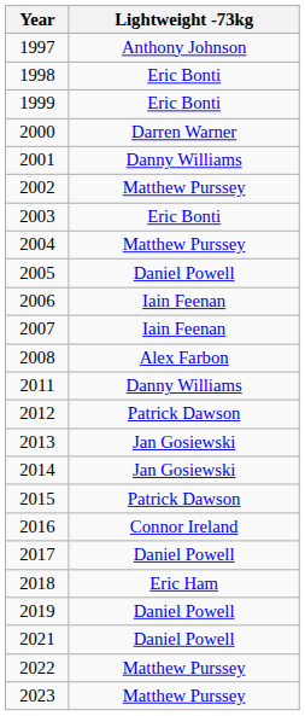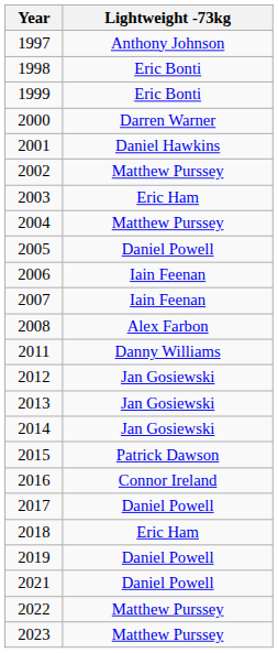 <table class="wikitable" style="text-align:center">
 <tr>
 <th width=50>Year</th>
 <th width=200>Lightweight -73kg</th>
 </tr>
 <tr>
 <td>1997</td>
 <td><a href='#'>Anthony Johnson</a></td>
 </tr>
 <tr>
 <td>1998</td>
 <td><a href='#'>Eric Bonti</a></td>
 </tr>
 <tr>
 <td>1999</td>
 <td><a href='#'>Eric Bonti</a></td>
 </tr>
 <tr>
 <td>2000</td>
 <td><a href='#'>Darren Warner</a></td>
 </tr>
 <tr>
 <td>2001</td>
-<td><a href='#'>Danny Williams</a></td>
+<td><a href='#'>Daniel Hawkins</a></td>
 </tr>
 <tr>
 <td>2002</td>
 <td><a href='#'>Matthew Purssey</a></td>
 </tr>
 <tr>
 <td>2003</td>
-<td><a href='#'>Eric Bonti</a></td>
+<td><a href='#'>Eric Ham</a></td>
 </tr>
 <tr>
 <td>2004</td>
 <td><a href='#'>Matthew Purssey</a></td>
 </tr>
 <tr>
 <td>2005</td>
 <td><a href='#'>Daniel Powell</a></td>
 </tr>
 <tr>
 <td>2006</td>
 <td><a href='#'>Iain Feenan</a></td>
 </tr>
 <tr>
 <td>2007</td>
 <td><a href='#'>Iain Feenan</a></td>
 </tr>
 <tr>
 <td>2008</td>
 <td><a href='#'>Alex Farbon</a></td>
 </tr>
 <tr>
 <td>2011</td>
 <td><a href='#'>Danny Williams</a></td>
 </tr>
 <tr>
 <td>2012</td>
-<td><a href='#'>Patrick Dawson</a></td>
+<td><a href='#'>Jan Gosiewski</a></td>
 </tr>
 <tr>
 <td>2013</td>
 <td><a href='#'>Jan Gosiewski</a></td>
 </tr>
 <tr>
 <td>2014</td>
 <td><a href='#'>Jan Gosiewski</a></td>
 </tr>
 <tr>
 <td>2015</td>
 <td><a href='#'>Patrick Dawson</a></td>
 </tr>
 <tr>
 <td>2016</td>
 <td><a href='#'>Connor Ireland</a></td>
 </tr>
 <tr>
 <td>2017</td>
 <td><a href='#'>Daniel Powell</a></td>
 </tr>
 <tr>
 <td>2018</td>
 <td><a href='#'>Eric Ham</a></td>
 </tr>
 <tr>
 <td>2019</td>
 <td><a href='#'>Daniel Powell</a></td>
 </tr>
 <tr>
 <td>2021</td>
 <td><a href='#'>Daniel Powell</a></td>
 </tr>
 <tr>
 <td>2022</td>
 <td><a href='#'>Matthew Purssey</a></td>
 </tr>
 <tr>
 <td>2023</td>
 <td><a href='#'>Matthew Purssey</a></td>
 </tr>
 </table>
